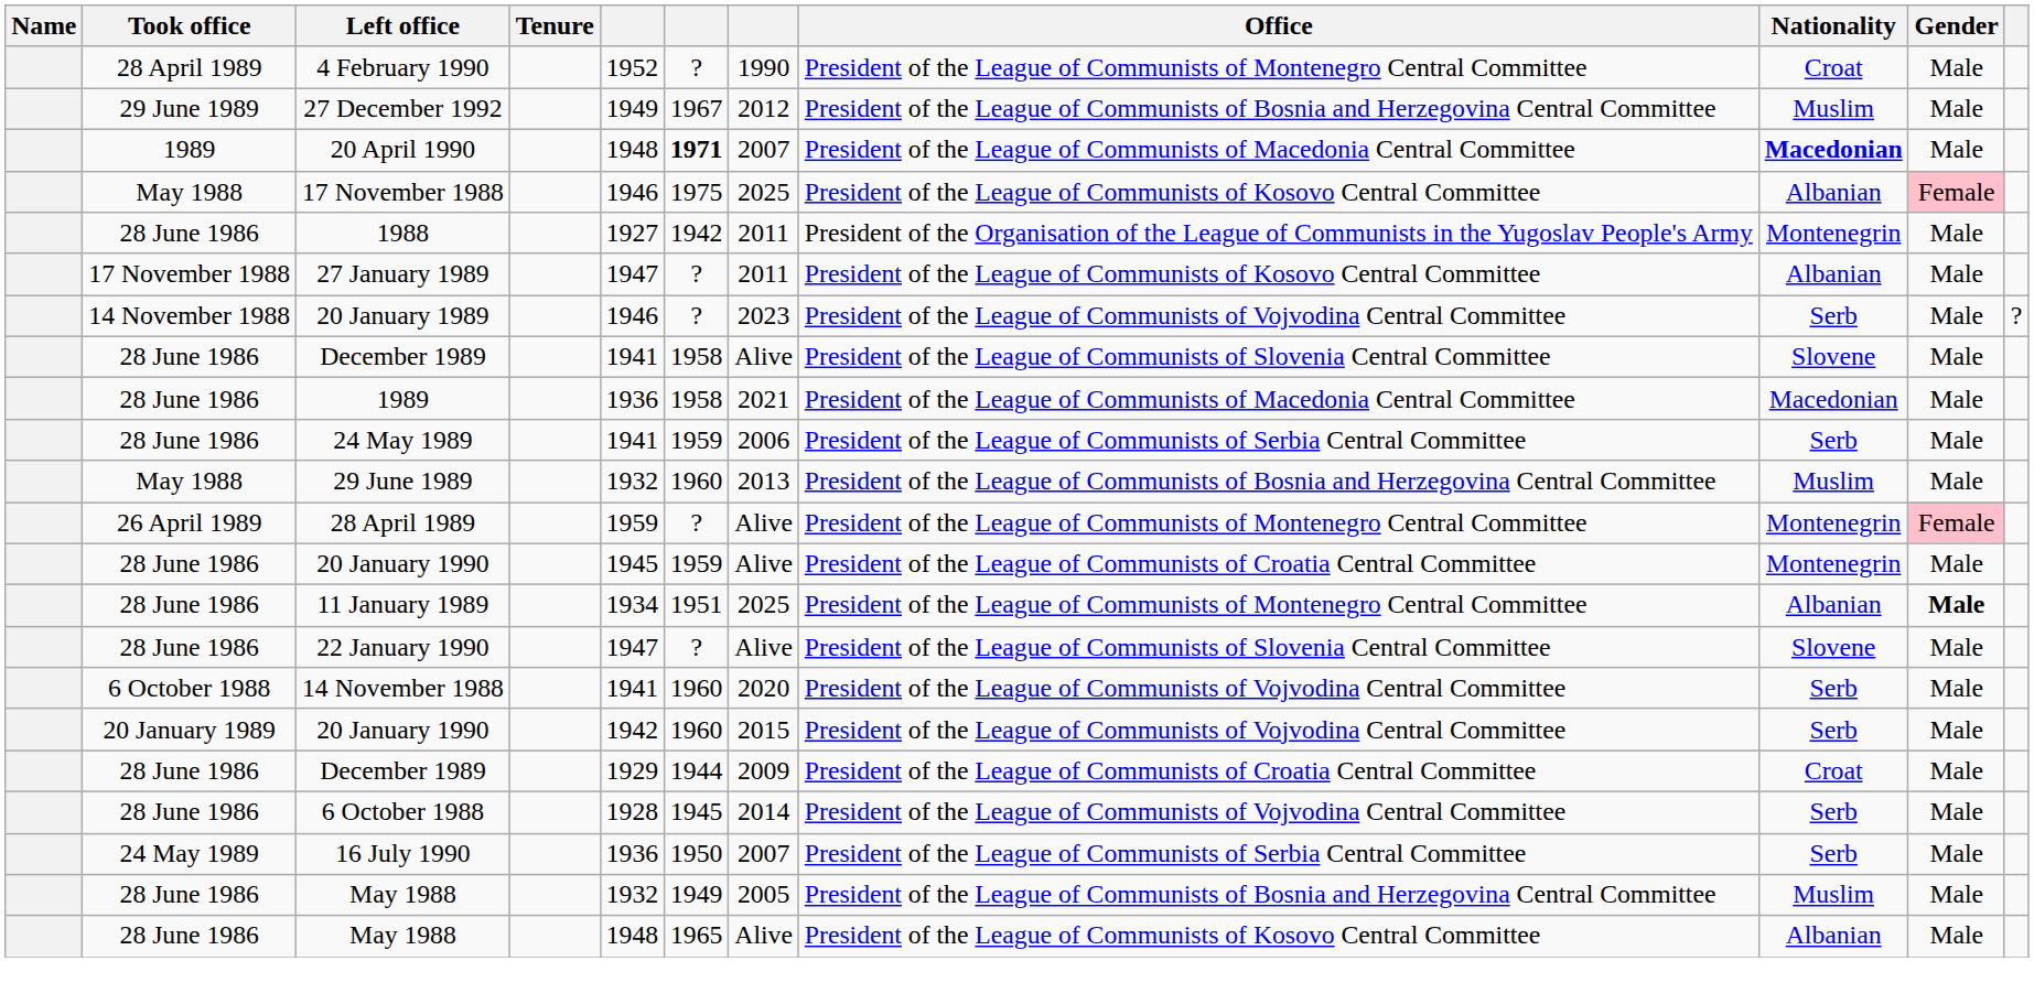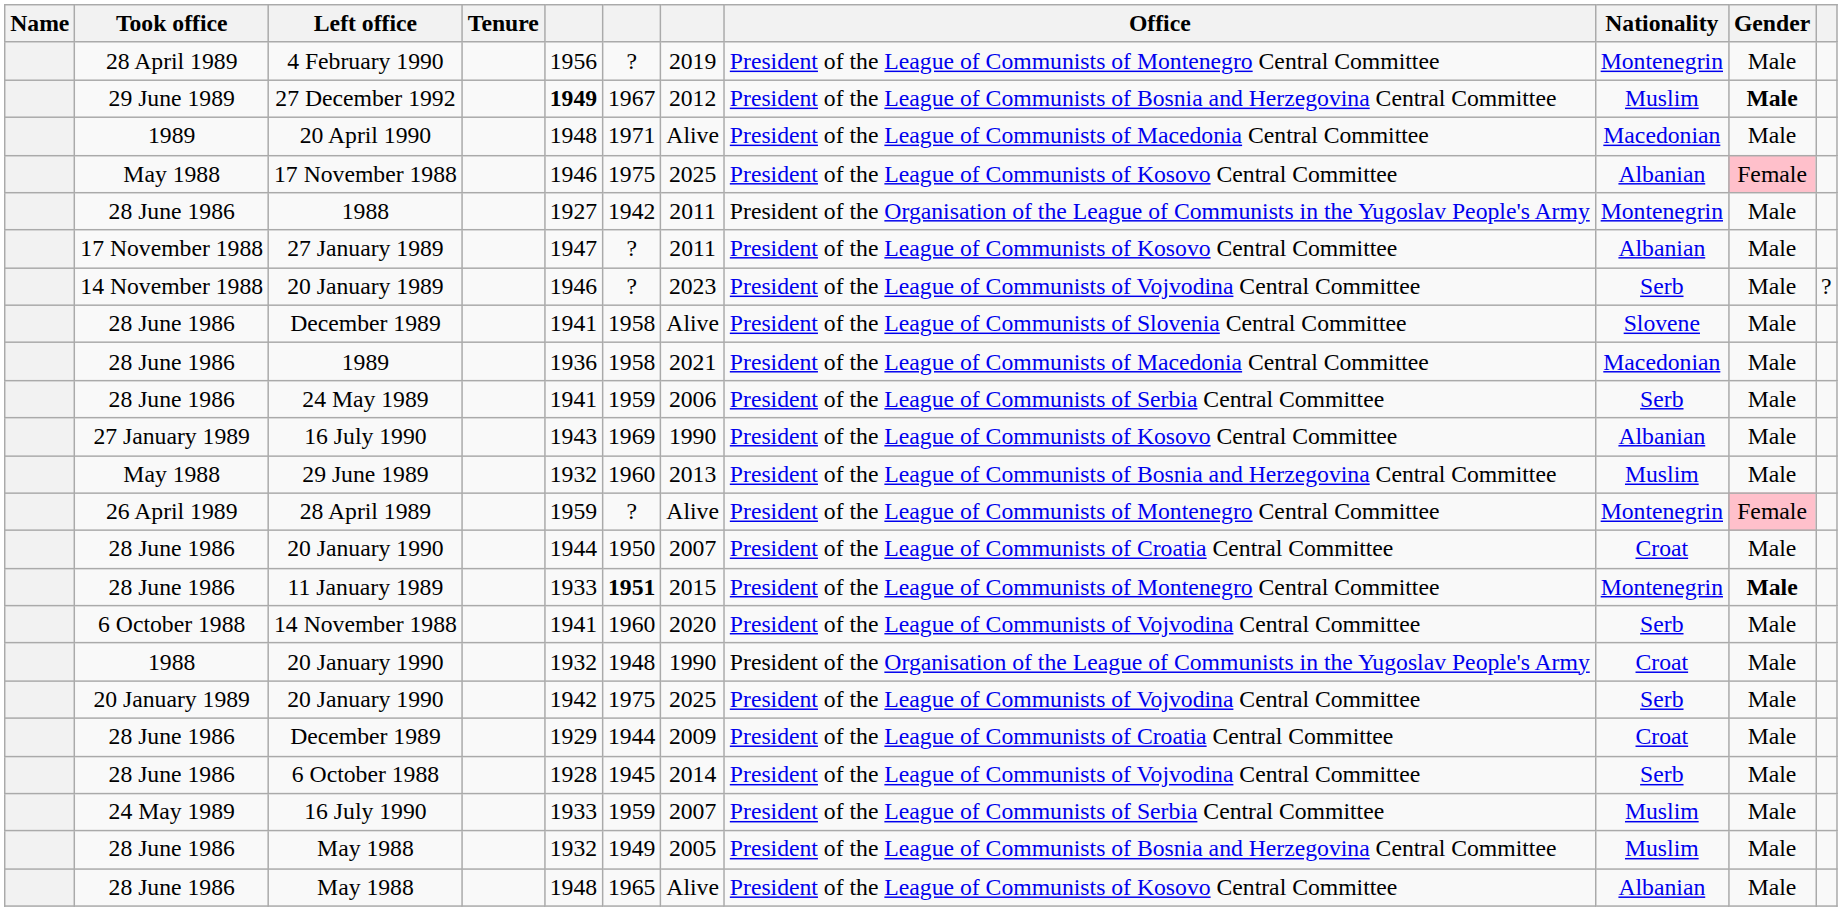 <table class="wikitable sortable" style=text-align:center>
 <tr>
 <th scope="col">Name</th>
 <th scope="col">Took office</th>
 <th scope="col">Left office</th>
 <th scope="col">Tenure</th>
 <th scope="col"></th>
 <th scope="col"></th>
 <th scope="col"></th>
 <th scope="col">Office</th>
 <th scope="col">Nationality</th>
 <th scope="col">Gender</th>
 <th scope="col" class="unsortable"></th>
 </tr>
 <tr>
 <th align="center" scope="row" style="font-weight:normal;"></th>
 <td>28 April 1989</td>
 <td>4 February 1990</td>
 <td></td>
-<td>1952</td>
+<td>1956</td>
 <td>?</td>
-<td>1990</td>
+<td>2019</td>
 <td align="left"><a href='#'>President</a>  of the <a href='#'>League of Communists of Montenegro</a> Central Committee</td>
-<td><a href='#'>Croat</a></td>
+<td><a href='#'>Montenegrin</a></td>
 <td>Male</td>
 <td></td>
 </tr>
 <tr>
 <th align="center" scope="row" style="font-weight:normal;"></th>
 <td>29 June 1989</td>
 <td>27 December 1992</td>
 <td></td>
-<td>1949</td>
+<td><strong>1949</strong></td>
 <td>1967</td>
 <td>2012</td>
 <td align="left"><a href='#'>President</a>  of the <a href='#'>League of Communists of Bosnia and Herzegovina</a> Central Committee</td>
 <td><a href='#'>Muslim</a></td>
-<td>Male</td>
+<td><strong>Male</strong></td>
 <td></td>
 </tr>
 <tr>
 <th align="center" scope="row" style="font-weight:normal;"></th>
 <td>1989</td>
 <td>20 April 1990</td>
 <td></td>
 <td>1948</td>
-<td><strong>1971</strong></td>
-<td>2007</td>
+<td>1971</td>
+<td>Alive</td>
 <td align="left"><a href='#'>President</a>  of the <a href='#'>League of Communists of Macedonia</a> Central Committee</td>
-<td><strong><a href='#'>Macedonian</a></strong></td>
+<td><a href='#'>Macedonian</a></td>
 <td>Male</td>
 <td></td>
 </tr>
 <tr>
 <th align="center" scope="row" style="font-weight:normal;"></th>
 <td>May 1988</td>
 <td>17 November 1988</td>
 <td></td>
 <td>1946</td>
 <td>1975</td>
 <td>2025</td>
 <td align="left"><a href='#'>President</a>  of the <a href='#'>League of Communists of Kosovo</a> Central Committee</td>
 <td><a href='#'>Albanian</a></td>
 <td style="background: Pink">Female</td>
 <td></td>
 </tr>
 <tr>
 <th align="center" scope="row" style="font-weight:normal;"></th>
 <td>28 June 1986</td>
 <td>1988</td>
 <td></td>
 <td>1927</td>
 <td>1942</td>
 <td>2011</td>
 <td align="left">President of the <a href='#'>Organisation of the League of Communists in the Yugoslav People's Army</a></td>
 <td><a href='#'>Montenegrin</a></td>
 <td>Male</td>
 <td></td>
 </tr>
 <tr>
 <th align="center" scope="row" style="font-weight:normal;"></th>
 <td>17 November 1988</td>
 <td>27 January 1989</td>
 <td></td>
 <td>1947</td>
 <td>?</td>
 <td>2011</td>
 <td align="left"><a href='#'>President</a>  of the <a href='#'>League of Communists of Kosovo</a> Central Committee</td>
 <td><a href='#'>Albanian</a></td>
 <td>Male</td>
 <td></td>
 </tr>
 <tr>
 <th align="center" scope="row" style="font-weight:normal;"></th>
 <td>14 November 1988</td>
 <td>20 January 1989</td>
 <td></td>
 <td>1946</td>
 <td>?</td>
 <td>2023</td>
 <td align="left"><a href='#'>President</a>  of the <a href='#'>League of Communists of Vojvodina</a> Central Committee</td>
 <td><a href='#'>Serb</a></td>
 <td>Male</td>
 <td>?</td>
 </tr>
 <tr>
 <th align="center" scope="row" style="font-weight:normal;"></th>
 <td>28 June 1986</td>
 <td>December 1989</td>
 <td></td>
 <td>1941</td>
 <td>1958</td>
 <td>Alive</td>
 <td align="left"><a href='#'>President</a>  of the <a href='#'>League of Communists of Slovenia</a> Central Committee</td>
 <td><a href='#'>Slovene</a></td>
 <td>Male</td>
 <td></td>
 </tr>
 <tr>
 <th align="center" scope="row" style="font-weight:normal;"></th>
 <td>28 June 1986</td>
 <td>1989</td>
 <td></td>
 <td>1936</td>
 <td>1958</td>
 <td>2021</td>
 <td align="left"><a href='#'>President</a>  of the <a href='#'>League of Communists of Macedonia</a> Central Committee</td>
 <td><a href='#'>Macedonian</a></td>
 <td>Male</td>
 <td></td>
 </tr>
 <tr>
 <th align="center" scope="row" style="font-weight:normal;"></th>
 <td>28 June 1986</td>
 <td>24 May 1989</td>
 <td></td>
 <td>1941</td>
 <td>1959</td>
 <td>2006</td>
 <td align="left"><a href='#'>President</a>  of the <a href='#'>League of Communists of Serbia</a> Central Committee</td>
 <td><a href='#'>Serb</a></td>
 <td>Male</td>
 <td></td>
 </tr>
 <tr>
 <th align="center" scope="row" style="font-weight:normal;"></th>
+<td>27 January 1989</td>
+<td>16 July 1990</td>
+<td></td>
+<td>1943</td>
+<td>1969</td>
+<td>1990</td>
+<td align="left"><a href='#'>President</a>  of the <a href='#'>League of Communists of Kosovo</a> Central Committee</td>
+<td><a href='#'>Albanian</a></td>
+<td>Male</td>
+<td></td>
+</tr>
+<tr>
+<th align="center" scope="row" style="font-weight:normal;"></th>
 <td>May 1988</td>
 <td>29 June 1989</td>
 <td></td>
 <td>1932</td>
 <td>1960</td>
 <td>2013</td>
 <td align="left"><a href='#'>President</a>  of the <a href='#'>League of Communists of Bosnia and Herzegovina</a> Central Committee</td>
 <td><a href='#'>Muslim</a></td>
 <td>Male</td>
 <td></td>
 </tr>
 <tr>
 <th align="center" scope="row" style="font-weight:normal;"></th>
 <td>26 April 1989</td>
 <td>28 April 1989</td>
 <td></td>
 <td>1959</td>
 <td>?</td>
 <td>Alive</td>
 <td align="left"><a href='#'>President</a>  of the <a href='#'>League of Communists of Montenegro</a> Central Committee</td>
 <td><a href='#'>Montenegrin</a></td>
 <td style="background: Pink">Female</td>
 <td></td>
 </tr>
 <tr>
 <th align="center" scope="row" style="font-weight:normal;"></th>
 <td>28 June 1986</td>
 <td>20 January 1990</td>
 <td></td>
-<td>1945</td>
-<td>1959</td>
-<td>Alive</td>
+<td>1944</td>
+<td>1950</td>
+<td>2007</td>
 <td align="left"><a href='#'>President</a>  of the <a href='#'>League of Communists of Croatia</a> Central Committee</td>
-<td><a href='#'>Montenegrin</a></td>
+<td><a href='#'>Croat</a></td>
 <td>Male</td>
 <td></td>
 </tr>
 <tr>
 <th align="center" scope="row" style="font-weight:normal;"></th>
 <td>28 June 1986</td>
 <td>11 January 1989</td>
 <td></td>
-<td>1934</td>
-<td>1951</td>
-<td>2025</td>
+<td>1933</td>
+<td><strong>1951</strong></td>
+<td>2015</td>
 <td align="left"><a href='#'>President</a>  of the <a href='#'>League of Communists of Montenegro</a> Central Committee</td>
-<td><a href='#'>Albanian</a></td>
+<td><a href='#'>Montenegrin</a></td>
 <td><strong>Male</strong></td>
-<td></td>
-</tr>
-<tr>
-<th align="center" scope="row" style="font-weight:normal;"></th>
-<td>28 June 1986</td>
-<td>22 January 1990</td>
-<td></td>
-<td>1947</td>
-<td>?</td>
-<td>Alive</td>
-<td align="left"><a href='#'>President</a>  of the <a href='#'>League of Communists of Slovenia</a> Central Committee</td>
-<td><a href='#'>Slovene</a></td>
-<td>Male</td>
 <td></td>
 </tr>
 <tr>
 <th align="center" scope="row" style="font-weight:normal;"></th>
 <td>6 October 1988</td>
 <td>14 November 1988</td>
 <td></td>
 <td>1941</td>
 <td>1960</td>
 <td>2020</td>
 <td align="left"><a href='#'>President</a>  of the <a href='#'>League of Communists of Vojvodina</a> Central Committee</td>
 <td><a href='#'>Serb</a></td>
 <td>Male</td>
 <td></td>
 </tr>
 <tr>
 <th align="center" scope="row" style="font-weight:normal;"></th>
+<td>1988</td>
+<td>20 January 1990</td>
+<td></td>
+<td>1932</td>
+<td>1948</td>
+<td>1990</td>
+<td align="left">President of the <a href='#'>Organisation of the League of Communists in the Yugoslav People's Army</a></td>
+<td><a href='#'>Croat</a></td>
+<td>Male</td>
+<td></td>
+</tr>
+<tr>
+<th align="center" scope="row" style="font-weight:normal;"></th>
 <td>20 January 1989</td>
 <td>20 January 1990</td>
 <td></td>
 <td>1942</td>
-<td>1960</td>
-<td>2015</td>
+<td>1975</td>
+<td>2025</td>
 <td align="left"><a href='#'>President</a>  of the <a href='#'>League of Communists of Vojvodina</a> Central Committee</td>
 <td><a href='#'>Serb</a></td>
 <td>Male</td>
 <td></td>
 </tr>
 <tr>
 <th align="center" scope="row" style="font-weight:normal;"></th>
 <td>28 June 1986</td>
 <td>December 1989</td>
 <td></td>
 <td>1929</td>
 <td>1944</td>
 <td>2009</td>
 <td align="left"><a href='#'>President</a>  of the <a href='#'>League of Communists of Croatia</a> Central Committee</td>
 <td><a href='#'>Croat</a></td>
 <td>Male</td>
 <td></td>
 </tr>
 <tr>
 <th align="center" scope="row" style="font-weight:normal;"></th>
 <td>28 June 1986</td>
 <td>6 October 1988</td>
 <td></td>
 <td>1928</td>
 <td>1945</td>
 <td>2014</td>
 <td align="left"><a href='#'>President</a>  of the <a href='#'>League of Communists of Vojvodina</a> Central Committee</td>
 <td><a href='#'>Serb</a></td>
 <td>Male</td>
 <td></td>
 </tr>
 <tr>
 <th align="center" scope="row" style="font-weight:normal;"></th>
 <td>24 May 1989</td>
 <td>16 July 1990</td>
 <td></td>
-<td>1936</td>
-<td>1950</td>
+<td>1933</td>
+<td>1959</td>
 <td>2007</td>
 <td align="left"><a href='#'>President</a>  of the <a href='#'>League of Communists of Serbia</a> Central Committee</td>
-<td><a href='#'>Serb</a></td>
+<td><a href='#'>Muslim</a></td>
 <td>Male</td>
 <td></td>
 </tr>
 <tr>
 <th align="center" scope="row" style="font-weight:normal;"></th>
 <td>28 June 1986</td>
 <td>May 1988</td>
 <td></td>
 <td>1932</td>
 <td>1949</td>
 <td>2005</td>
 <td align="left"><a href='#'>President</a>  of the <a href='#'>League of Communists of Bosnia and Herzegovina</a> Central Committee</td>
 <td><a href='#'>Muslim</a></td>
 <td>Male</td>
 <td></td>
 </tr>
 <tr>
 <th align="center" scope="row" style="font-weight:normal;"></th>
 <td>28 June 1986</td>
 <td>May 1988</td>
 <td></td>
 <td>1948</td>
 <td>1965</td>
 <td>Alive</td>
 <td align="left"><a href='#'>President</a>  of the <a href='#'>League of Communists of Kosovo</a> Central Committee</td>
 <td><a href='#'>Albanian</a></td>
 <td>Male</td>
 <td></td>
 </tr>
 </table>
